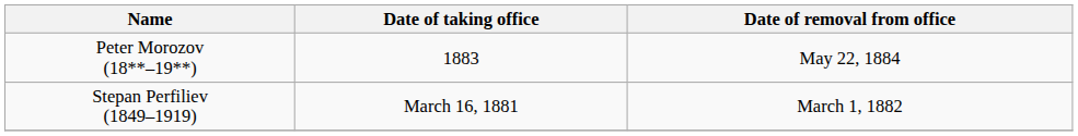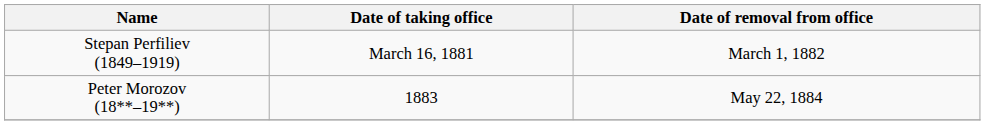 <table class="wikitable" style="text-align:center" width=75%>
 <tr>
 <th width=250px>Name</th>
 <th>Date of taking office</th>
 <th>Date of removal from office</th>
 </tr>
 <tr>
+<td>Stepan Perfiliev<br>(1849–1919)<br></td>
+<td>March 16, 1881</td>
+<td>March 1, 1882</td>
+</tr>
+<tr>
 <td>Peter Morozov<br>(18**–19**)<br></td>
 <td>1883</td>
 <td>May 22, 1884</td>
 </tr>
 <tr>
-<td>Stepan Perfiliev<br>(1849–1919)<br></td>
-<td>March 16, 1881</td>
-<td>March 1, 1882</td>
-</tr>
-<tr>
 </tr>
 </table>
